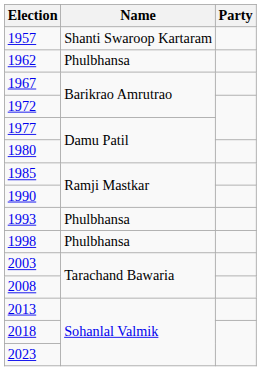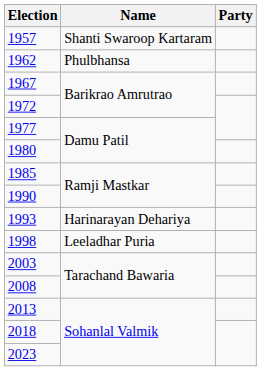 <table class="wikitable sortable">
 <tr>
 <th>Election</th>
 <th>Name</th>
 <th colspan=2>Party</th>
 </tr>
 <tr>
 <td><a href='#'>1957</a></td>
 <td>Shanti Swaroop Kartaram</td>
 <td></td>
 </tr>
 <tr>
 <td><a href='#'>1962</a></td>
 <td>Phulbhansa</td>
 <td></td>
 </tr>
 <tr>
 <td><a href='#'>1967</a></td>
 <td rowspan=2>Barikrao Amrutrao</td>
 <td></td>
 </tr>
 <tr>
 <td><a href='#'>1972</a></td>
 </tr>
 <tr>
 <td><a href='#'>1977</a></td>
 <td rowspan=2>Damu Patil</td>
 </tr>
 <tr>
 <td><a href='#'>1980</a></td>
 <td></td>
 </tr>
 <tr>
 <td><a href='#'>1985</a></td>
 <td rowspan=2>Ramji Mastkar</td>
 <td></td>
 </tr>
 <tr>
 <td><a href='#'>1990</a></td>
 </tr>
 <tr>
 <td><a href='#'>1993</a></td>
-<td>Phulbhansa</td>
+<td>Harinarayan Dehariya</td>
 <td></td>
 </tr>
 <tr>
 <td><a href='#'>1998</a></td>
-<td>Phulbhansa</td>
+<td>Leeladhar Puria</td>
 </tr>
 <tr>
 <td><a href='#'>2003</a></td>
 <td rowspan=2>Tarachand Bawaria</td>
 <td></td>
 </tr>
 <tr>
 <td><a href='#'>2008</a></td>
 </tr>
 <tr>
 <td><a href='#'>2013</a></td>
 <td rowspan=3><a href='#'>Sohanlal Valmik</a></td>
 <td></td>
 </tr>
 <tr>
 <td><a href='#'>2018</a></td>
 </tr>
 <tr>
 <td><a href='#'>2023</a></td>
 </tr>
 </table>
